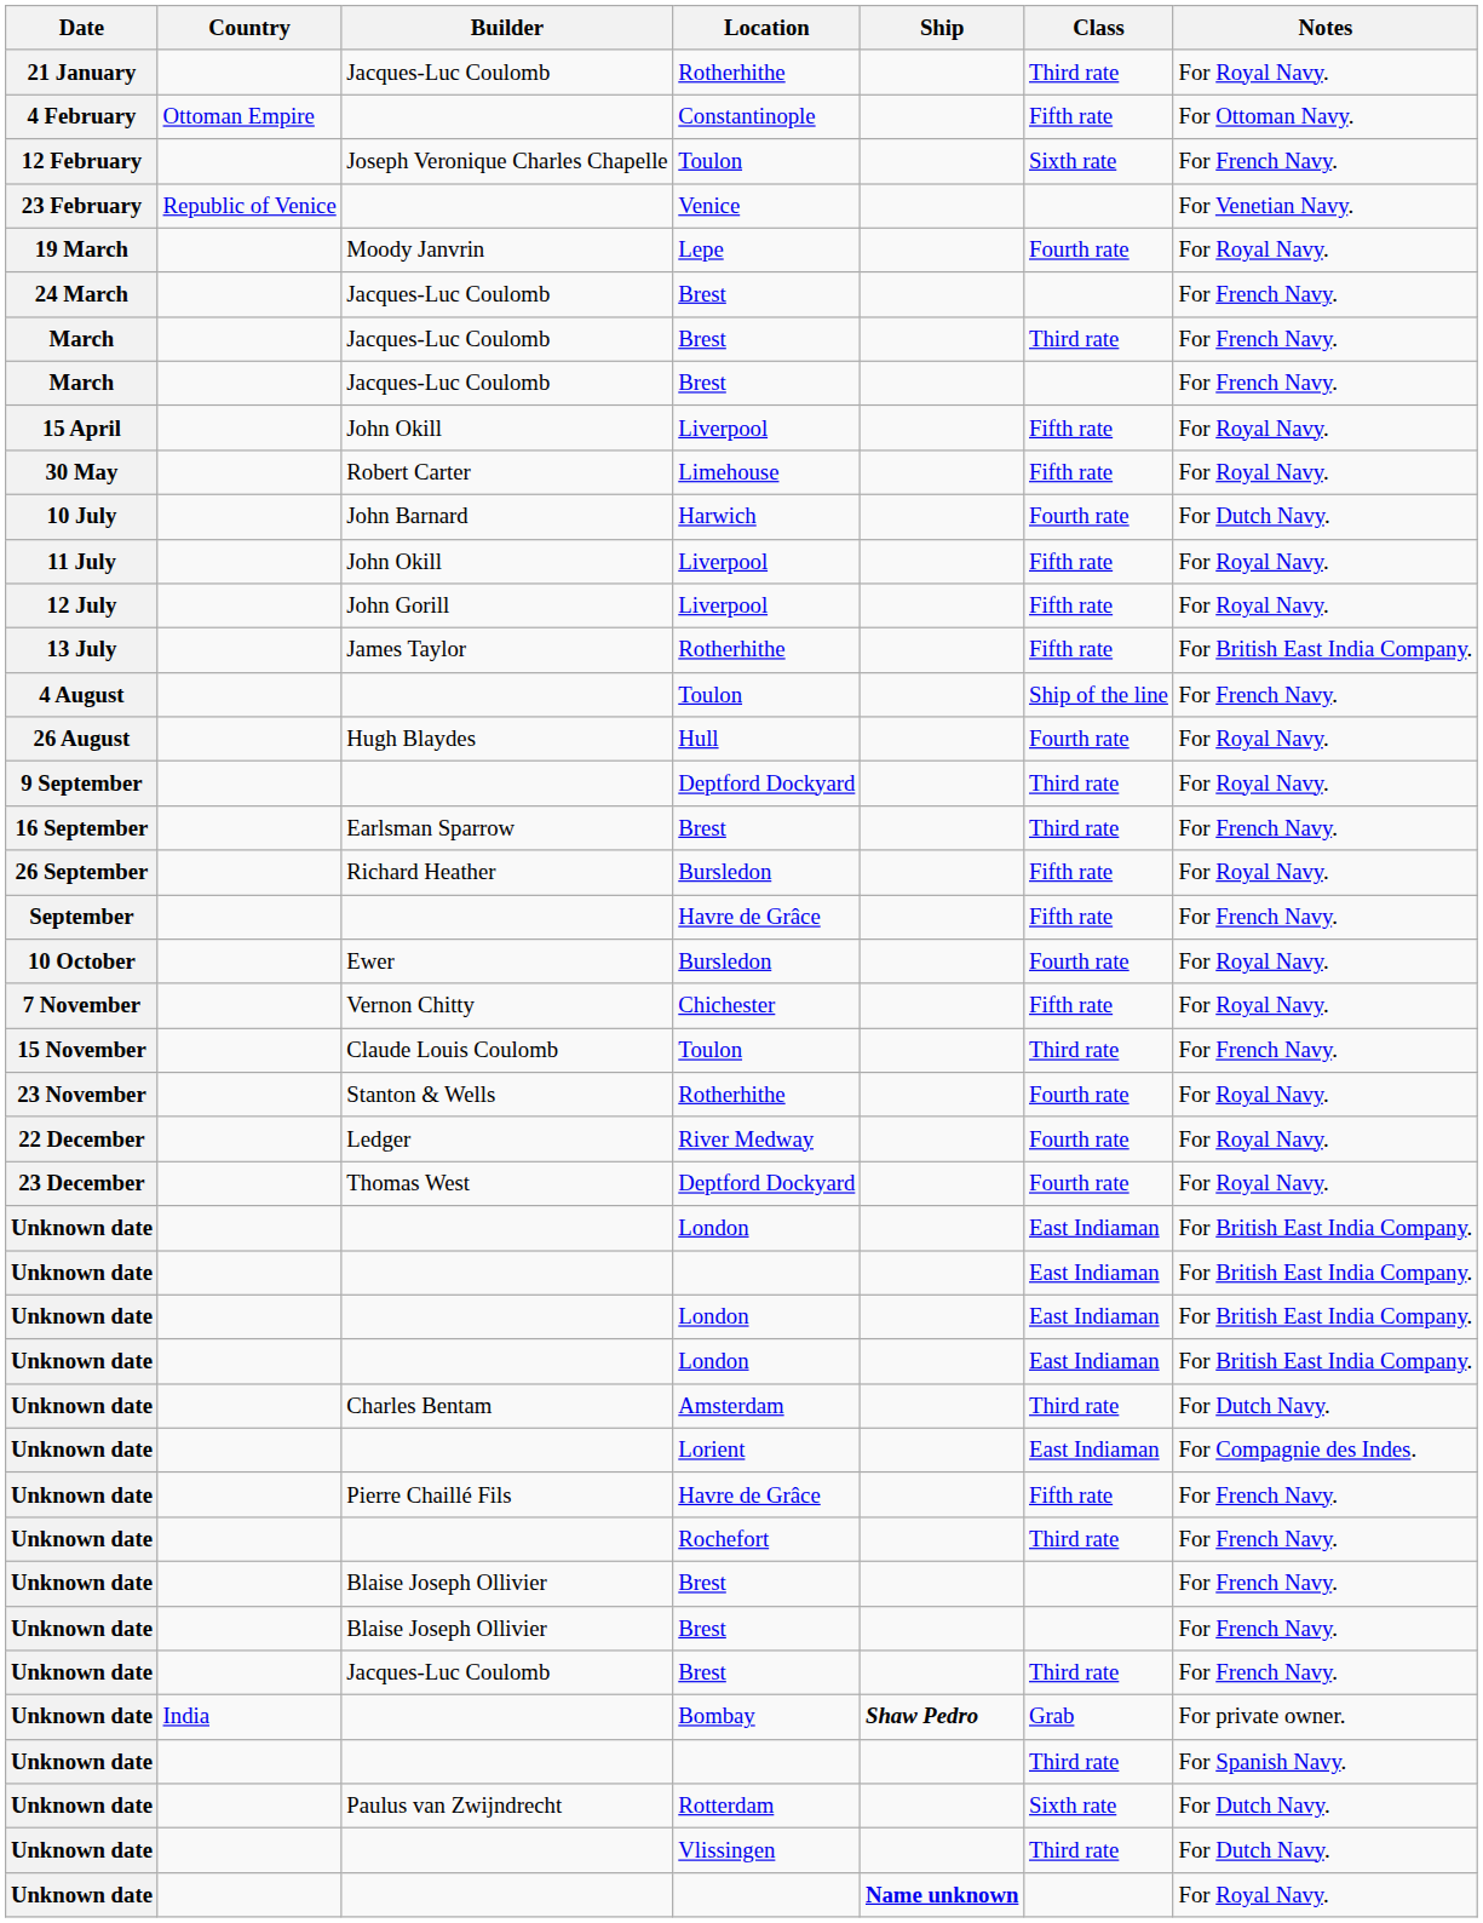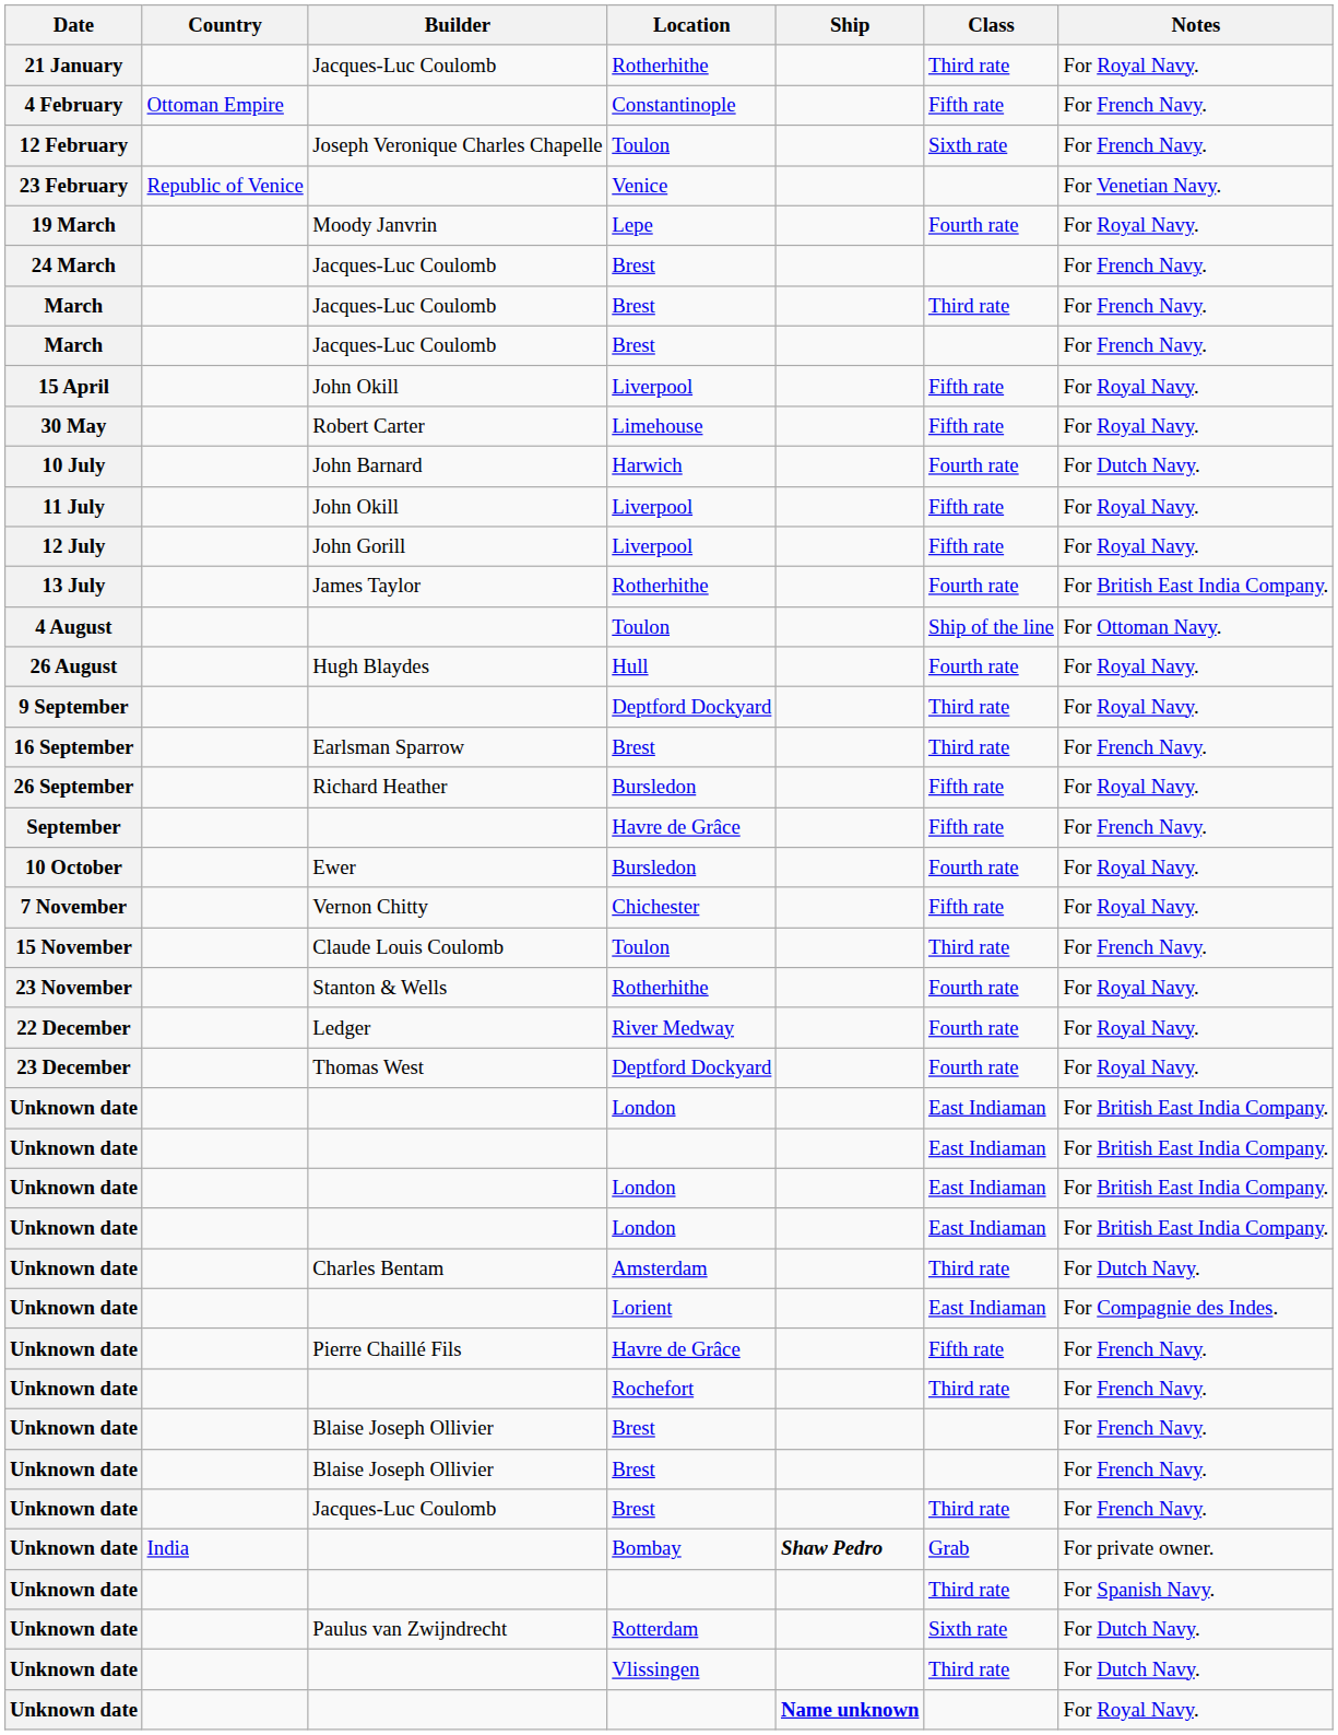 <table class="wikitable sortable" style="font-size:1.00em; line-height:1.5em;">
 <tr>
 <th>Date</th>
 <th>Country</th>
 <th>Builder</th>
 <th>Location</th>
 <th>Ship</th>
 <th>Class</th>
 <th>Notes</th>
 </tr>
 <tr ---->
 <th>21 January</th>
 <td></td>
 <td>Jacques-Luc Coulomb</td>
 <td><a href='#'>Rotherhithe</a></td>
 <td><strong></strong></td>
 <td><a href='#'>Third rate</a></td>
 <td>For <a href='#'>Royal Navy</a>.</td>
 </tr>
 <tr ---->
 <th>4 February</th>
 <td> <a href='#'>Ottoman Empire</a></td>
 <td></td>
 <td><a href='#'>Constantinople</a></td>
 <td><strong></strong></td>
 <td><a href='#'>Fifth rate</a></td>
-<td>For <a href='#'>Ottoman Navy</a>.</td>
+<td>For <a href='#'>French Navy</a>.</td>
 </tr>
 <tr ---->
 <th>12 February</th>
 <td></td>
 <td>Joseph Veronique Charles Chapelle</td>
 <td><a href='#'>Toulon</a></td>
 <td><strong></strong></td>
 <td><a href='#'>Sixth rate</a></td>
 <td>For <a href='#'>French Navy</a>.</td>
 </tr>
 <tr ---->
 <th>23 February</th>
 <td> <a href='#'>Republic of Venice</a></td>
 <td></td>
 <td><a href='#'>Venice</a></td>
 <td><strong></strong></td>
 <td></td>
 <td>For <a href='#'>Venetian Navy</a>.</td>
 </tr>
 <tr ---->
 <th>19 March</th>
 <td></td>
 <td>Moody Janvrin</td>
 <td><a href='#'>Lepe</a></td>
 <td><strong></strong></td>
 <td><a href='#'>Fourth rate</a></td>
 <td>For <a href='#'>Royal Navy</a>.</td>
 </tr>
 <tr ---->
 <th>24 March</th>
 <td></td>
 <td>Jacques-Luc Coulomb</td>
 <td><a href='#'>Brest</a></td>
 <td><strong></strong></td>
 <td></td>
 <td>For <a href='#'>French Navy</a>.</td>
 </tr>
 <tr ---->
 <th>March</th>
 <td></td>
 <td>Jacques-Luc Coulomb</td>
 <td><a href='#'>Brest</a></td>
 <td><strong></strong></td>
 <td><a href='#'>Third rate</a></td>
 <td>For <a href='#'>French Navy</a>.</td>
 </tr>
 <tr ---->
 <th>March</th>
 <td></td>
 <td>Jacques-Luc Coulomb</td>
 <td><a href='#'>Brest</a></td>
 <td><strong></strong></td>
 <td></td>
 <td>For <a href='#'>French Navy</a>.</td>
 </tr>
 <tr ---->
 <th>15 April</th>
 <td></td>
 <td>John Okill</td>
 <td><a href='#'>Liverpool</a></td>
 <td><strong></strong></td>
 <td><a href='#'>Fifth rate</a></td>
 <td>For <a href='#'>Royal Navy</a>.</td>
 </tr>
 <tr ---->
 <th>30 May</th>
 <td></td>
 <td>Robert Carter</td>
 <td><a href='#'>Limehouse</a></td>
 <td><strong></strong></td>
 <td><a href='#'>Fifth rate</a></td>
 <td>For <a href='#'>Royal Navy</a>.</td>
 </tr>
 <tr ---->
 <th>10 July</th>
 <td></td>
 <td>John Barnard</td>
 <td><a href='#'>Harwich</a></td>
 <td><strong></strong></td>
 <td><a href='#'>Fourth rate</a></td>
 <td>For <a href='#'>Dutch Navy</a>.</td>
 </tr>
 <tr ---->
 <th>11 July</th>
 <td></td>
 <td>John Okill</td>
 <td><a href='#'>Liverpool</a></td>
 <td><strong></strong></td>
 <td><a href='#'>Fifth rate</a></td>
 <td>For <a href='#'>Royal Navy</a>.</td>
 </tr>
 <tr ---->
 <th>12 July</th>
 <td></td>
 <td>John Gorill</td>
 <td><a href='#'>Liverpool</a></td>
 <td><strong></strong></td>
 <td><a href='#'>Fifth rate</a></td>
 <td>For <a href='#'>Royal Navy</a>.</td>
 </tr>
 <tr ---->
 <th>13 July</th>
 <td></td>
 <td>James Taylor</td>
 <td><a href='#'>Rotherhithe</a></td>
 <td><strong></strong></td>
-<td><a href='#'>Fifth rate</a></td>
+<td><a href='#'>Fourth rate</a></td>
 <td>For <a href='#'>British East India Company</a>.</td>
 </tr>
 <tr ---->
 <th>4 August</th>
 <td></td>
 <td></td>
 <td><a href='#'>Toulon</a></td>
 <td><strong></strong></td>
 <td><a href='#'>Ship of the line</a></td>
-<td>For <a href='#'>French Navy</a>.</td>
+<td>For <a href='#'>Ottoman Navy</a>.</td>
 </tr>
 <tr ---->
 <th>26 August</th>
 <td></td>
 <td>Hugh Blaydes</td>
 <td><a href='#'>Hull</a></td>
 <td><strong></strong></td>
 <td><a href='#'>Fourth rate</a></td>
 <td>For <a href='#'>Royal Navy</a>.</td>
 </tr>
 <tr ---->
 <th>9 September</th>
 <td></td>
 <td></td>
 <td><a href='#'>Deptford Dockyard</a></td>
 <td><strong></strong></td>
 <td><a href='#'>Third rate</a></td>
 <td>For <a href='#'>Royal Navy</a>.</td>
 </tr>
 <tr ---->
 <th>16 September</th>
 <td></td>
 <td>Earlsman Sparrow</td>
 <td><a href='#'>Brest</a></td>
 <td><strong></strong></td>
 <td><a href='#'>Third rate</a></td>
 <td>For <a href='#'>French Navy</a>.</td>
 </tr>
 <tr ---->
 <th>26 September</th>
 <td></td>
 <td>Richard Heather</td>
 <td><a href='#'>Bursledon</a></td>
 <td><strong></strong></td>
 <td><a href='#'>Fifth rate</a></td>
 <td>For <a href='#'>Royal Navy</a>.</td>
 </tr>
 <tr ---->
 <th>September</th>
 <td></td>
 <td></td>
 <td><a href='#'>Havre de Grâce</a></td>
 <td><strong></strong></td>
 <td><a href='#'>Fifth rate</a></td>
 <td>For <a href='#'>French Navy</a>.</td>
 </tr>
 <tr ---->
 <th>10 October</th>
 <td></td>
 <td>Ewer</td>
 <td><a href='#'>Bursledon</a></td>
 <td><strong></strong></td>
 <td><a href='#'>Fourth rate</a></td>
 <td>For <a href='#'>Royal Navy</a>.</td>
 </tr>
 <tr ---->
 <th>7 November</th>
 <td></td>
 <td>Vernon Chitty</td>
 <td><a href='#'>Chichester</a></td>
 <td><strong></strong></td>
 <td><a href='#'>Fifth rate</a></td>
 <td>For <a href='#'>Royal Navy</a>.</td>
 </tr>
 <tr ---->
 <th>15 November</th>
 <td></td>
 <td>Claude Louis Coulomb</td>
 <td><a href='#'>Toulon</a></td>
 <td><strong></strong></td>
 <td><a href='#'>Third rate</a></td>
 <td>For <a href='#'>French Navy</a>.</td>
 </tr>
 <tr ---->
 <th>23 November</th>
 <td></td>
 <td>Stanton & Wells</td>
 <td><a href='#'>Rotherhithe</a></td>
 <td><strong></strong></td>
 <td><a href='#'>Fourth rate</a></td>
 <td>For <a href='#'>Royal Navy</a>.</td>
 </tr>
 <tr ---->
 <th>22 December</th>
 <td></td>
 <td>Ledger</td>
 <td><a href='#'>River Medway</a></td>
 <td><strong></strong></td>
 <td><a href='#'>Fourth rate</a></td>
 <td>For <a href='#'>Royal Navy</a>.</td>
 </tr>
 <tr ---->
 <th>23 December</th>
 <td></td>
 <td>Thomas West</td>
 <td><a href='#'>Deptford Dockyard</a></td>
 <td><strong></strong></td>
 <td><a href='#'>Fourth rate</a></td>
 <td>For <a href='#'>Royal Navy</a>.</td>
 </tr>
 <tr ---->
 <th>Unknown date</th>
 <td></td>
 <td></td>
 <td><a href='#'>London</a></td>
 <td><strong></strong></td>
 <td><a href='#'>East Indiaman</a></td>
 <td>For <a href='#'>British East India Company</a>.</td>
 </tr>
 <tr ---->
 <th>Unknown date</th>
 <td></td>
 <td></td>
 <td></td>
 <td><strong></strong></td>
 <td><a href='#'>East Indiaman</a></td>
 <td>For <a href='#'>British East India Company</a>.</td>
 </tr>
 <tr ---->
 <th>Unknown date</th>
 <td></td>
 <td></td>
 <td><a href='#'>London</a></td>
 <td><strong></strong></td>
 <td><a href='#'>East Indiaman</a></td>
 <td>For <a href='#'>British East India Company</a>.</td>
 </tr>
 <tr ---->
 <th>Unknown date</th>
 <td></td>
 <td></td>
 <td><a href='#'>London</a></td>
 <td><strong></strong></td>
 <td><a href='#'>East Indiaman</a></td>
 <td>For <a href='#'>British East India Company</a>.</td>
 </tr>
 <tr ---->
 <th>Unknown date</th>
 <td></td>
 <td>Charles Bentam</td>
 <td><a href='#'>Amsterdam</a></td>
 <td><strong></strong></td>
 <td><a href='#'>Third rate</a></td>
 <td>For <a href='#'>Dutch Navy</a>.</td>
 </tr>
 <tr ---->
 <th>Unknown date</th>
 <td></td>
 <td></td>
 <td><a href='#'>Lorient</a></td>
 <td><strong></strong></td>
 <td><a href='#'>East Indiaman</a></td>
 <td>For <a href='#'>Compagnie des Indes</a>.</td>
 </tr>
 <tr ---->
 <th>Unknown date</th>
 <td></td>
 <td>Pierre Chaillé Fils</td>
 <td><a href='#'>Havre de Grâce</a></td>
 <td><strong></strong></td>
 <td><a href='#'>Fifth rate</a></td>
 <td>For <a href='#'>French Navy</a>.</td>
 </tr>
 <tr ---->
 <th>Unknown date</th>
 <td></td>
 <td></td>
 <td><a href='#'>Rochefort</a></td>
 <td><strong></strong></td>
 <td><a href='#'>Third rate</a></td>
 <td>For <a href='#'>French Navy</a>.</td>
 </tr>
 <tr ---->
 <th>Unknown date</th>
 <td></td>
 <td>Blaise Joseph Ollivier</td>
 <td><a href='#'>Brest</a></td>
 <td><strong></strong></td>
 <td></td>
 <td>For <a href='#'>French Navy</a>.</td>
 </tr>
 <tr ---->
 <th>Unknown date</th>
 <td></td>
 <td>Blaise Joseph Ollivier</td>
 <td><a href='#'>Brest</a></td>
 <td><strong></strong></td>
 <td></td>
 <td>For <a href='#'>French Navy</a>.</td>
 </tr>
 <tr ---->
 <th>Unknown date</th>
 <td></td>
 <td>Jacques-Luc Coulomb</td>
 <td><a href='#'>Brest</a></td>
 <td><strong></strong></td>
 <td><a href='#'>Third rate</a></td>
 <td>For <a href='#'>French Navy</a>.</td>
 </tr>
 <tr ---->
 <th>Unknown date</th>
 <td> <a href='#'>India</a></td>
 <td></td>
 <td><a href='#'>Bombay</a></td>
 <td><strong><em>Shaw Pedro</em></strong></td>
 <td><a href='#'>Grab</a></td>
 <td>For private owner.</td>
 </tr>
 <tr ---->
 <th>Unknown date</th>
 <td></td>
 <td></td>
 <td></td>
 <td><strong></strong></td>
 <td><a href='#'>Third rate</a></td>
 <td>For <a href='#'>Spanish Navy</a>.</td>
 </tr>
 <tr ---->
 <th>Unknown date</th>
 <td></td>
 <td>Paulus van Zwijndrecht</td>
 <td><a href='#'>Rotterdam</a></td>
 <td><strong></strong></td>
 <td><a href='#'>Sixth rate</a></td>
 <td>For <a href='#'>Dutch Navy</a>.</td>
 </tr>
 <tr ---->
 <th>Unknown date</th>
 <td></td>
 <td></td>
 <td><a href='#'>Vlissingen</a></td>
 <td><strong></strong></td>
 <td><a href='#'>Third rate</a></td>
 <td>For <a href='#'>Dutch Navy</a>.</td>
 </tr>
 <tr ---->
 <th>Unknown date</th>
 <td></td>
 <td></td>
 <td></td>
 <td><strong><a href='#'>Name unknown</a></strong></td>
 <td></td>
 <td>For <a href='#'>Royal Navy</a>.</td>
 </tr>
 </table>
